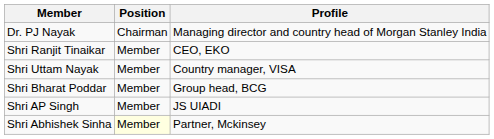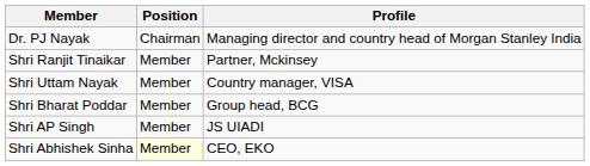 <table class="wikitable">
 <tr>
 <th>Member</th>
 <th>Position</th>
 <th>Profile</th>
 </tr>
 <tr>
 <td>Dr. PJ Nayak</td>
 <td>Chairman</td>
 <td>Managing director and country head of Morgan Stanley India</td>
 </tr>
 <tr>
 <td>Shri Ranjit Tinaikar</td>
 <td>Member</td>
-<td>CEO, EKO</td>
+<td>Partner, Mckinsey</td>
 </tr>
 <tr>
 <td>Shri Uttam Nayak</td>
 <td>Member</td>
 <td>Country manager, VISA</td>
 </tr>
 <tr>
 <td>Shri Bharat Poddar</td>
 <td>Member</td>
 <td>Group head, BCG</td>
 </tr>
 <tr>
 <td>Shri AP Singh</td>
 <td>Member</td>
 <td>JS UIADI</td>
 </tr>
 <tr>
 <td>Shri Abhishek Sinha</td>
 <td style="background: lightyellow;">Member</td>
-<td>Partner, Mckinsey</td>
+<td>CEO, EKO</td>
 </tr>
 </table>
